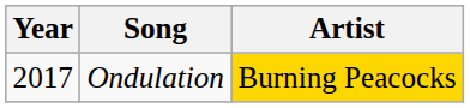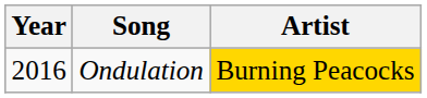 <table class="wikitable">
 <tr>
 <th>Year</th>
 <th>Song</th>
 <th>Artist</th>
 </tr>
 <tr>
-<td>2017</td>
+<td>2016</td>
 <td><em>Ondulation</em></td>
 <td style="background: gold;">Burning Peacocks</td>
 </tr>
 </table>
